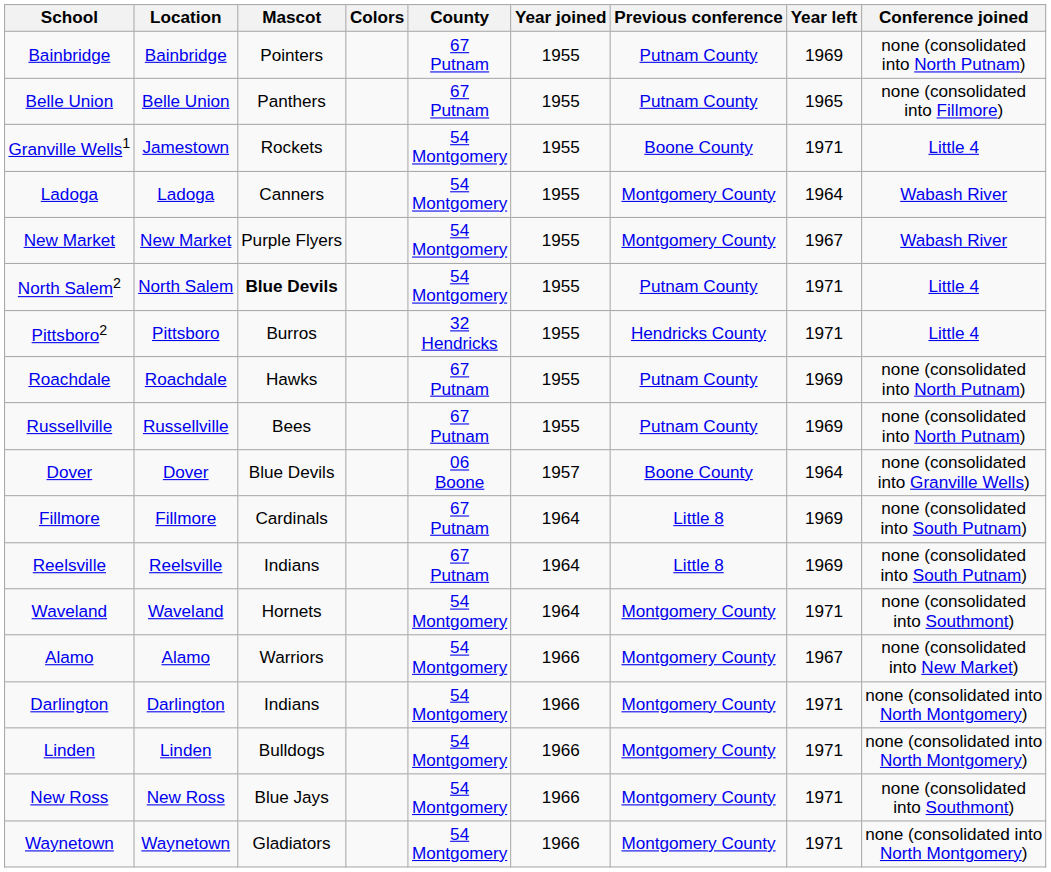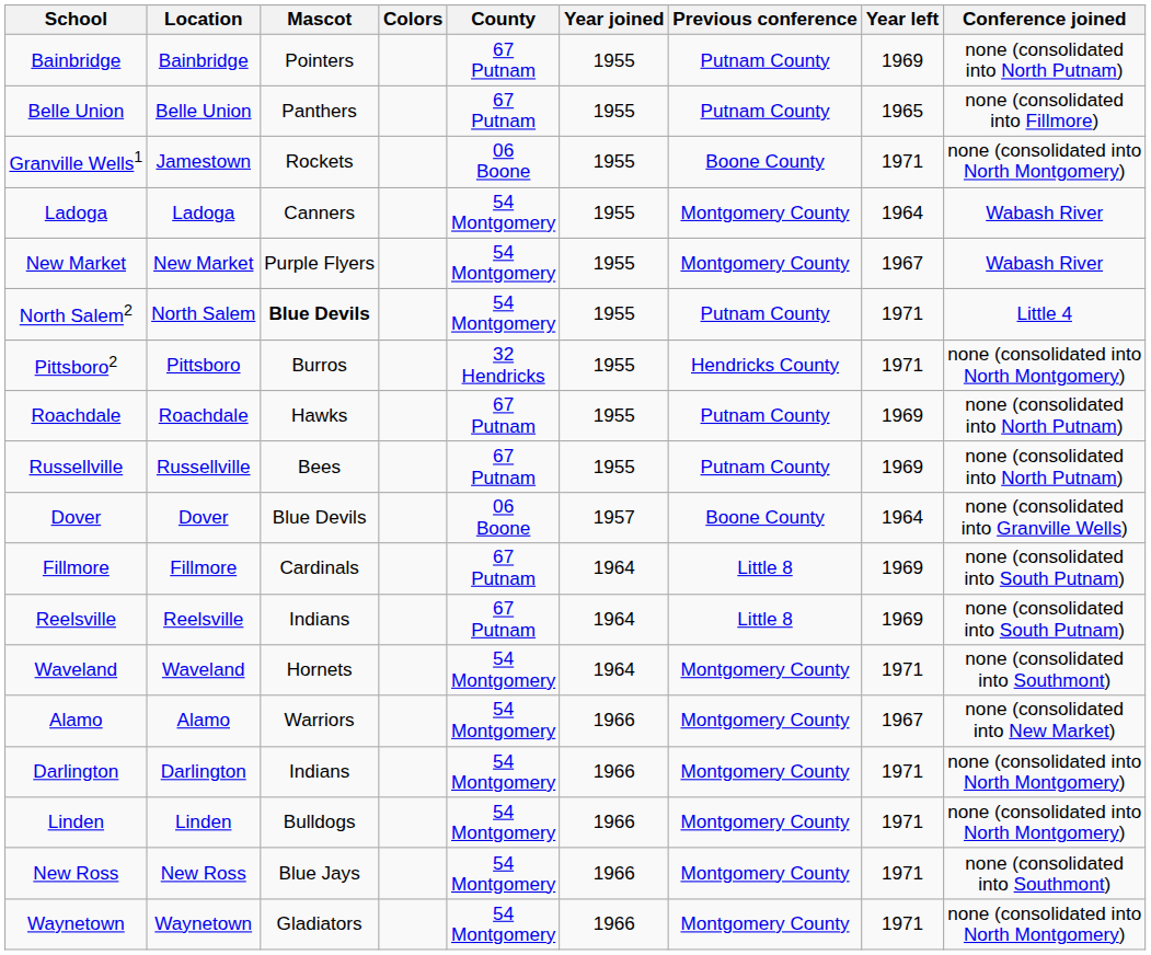 <table class="wikitable" style="text-align:center;">
 <tr>
 <th>School</th>
 <th>Location</th>
 <th>Mascot</th>
 <th>Colors</th>
 <th>County</th>
 <th>Year joined</th>
 <th>Previous conference</th>
 <th>Year left</th>
 <th>Conference joined</th>
 </tr>
 <tr>
 <td><a href='#'>Bainbridge</a></td>
 <td><a href='#'>Bainbridge</a></td>
 <td>Pointers</td>
 <td> </td>
 <td><a href='#'>67<br>Putnam</a></td>
 <td>1955</td>
 <td><a href='#'>Putnam County</a></td>
 <td>1969</td>
 <td>none (consolidated<br>into <a href='#'>North Putnam</a>)</td>
 </tr>
 <tr>
 <td><a href='#'>Belle Union</a></td>
 <td><a href='#'>Belle Union</a></td>
 <td>Panthers</td>
 <td> </td>
 <td><a href='#'>67<br>Putnam</a></td>
 <td>1955</td>
 <td><a href='#'>Putnam County</a></td>
 <td>1965</td>
 <td>none (consolidated<br>into <a href='#'>Fillmore</a>)</td>
 </tr>
 <tr>
 <td><a href='#'>Granville Wells</a><sup>1</sup></td>
 <td><a href='#'>Jamestown</a></td>
 <td>Rockets</td>
 <td> </td>
-<td><a href='#'>54<br>Montgomery</a></td>
+<td><a href='#'>06<br>Boone</a></td>
 <td>1955</td>
 <td><a href='#'>Boone County</a></td>
 <td>1971</td>
-<td><a href='#'>Little 4</a></td>
+<td>none (consolidated into<br><a href='#'>North Montgomery</a>)</td>
 </tr>
 <tr>
 <td><a href='#'>Ladoga</a></td>
 <td><a href='#'>Ladoga</a></td>
 <td>Canners</td>
 <td> </td>
 <td><a href='#'>54<br>Montgomery</a></td>
 <td>1955</td>
 <td><a href='#'>Montgomery County</a></td>
 <td>1964</td>
 <td><a href='#'>Wabash River</a></td>
 </tr>
 <tr>
 <td><a href='#'>New Market</a></td>
 <td><a href='#'>New Market</a></td>
 <td>Purple Flyers</td>
 <td> </td>
 <td><a href='#'>54<br>Montgomery</a></td>
 <td>1955</td>
 <td><a href='#'>Montgomery County</a></td>
 <td>1967</td>
 <td><a href='#'>Wabash River</a></td>
 </tr>
 <tr>
 <td><a href='#'>North Salem</a><sup>2</sup></td>
 <td><a href='#'>North Salem</a></td>
 <td><strong>Blue Devils</strong></td>
 <td> </td>
 <td><a href='#'>54<br>Montgomery</a></td>
 <td>1955</td>
 <td><a href='#'>Putnam County</a></td>
 <td>1971</td>
 <td><a href='#'>Little 4</a></td>
 </tr>
 <tr>
 <td><a href='#'>Pittsboro</a><sup>2</sup></td>
 <td><a href='#'>Pittsboro</a></td>
 <td>Burros</td>
 <td> </td>
 <td><a href='#'>32<br>Hendricks</a></td>
 <td>1955</td>
 <td><a href='#'>Hendricks County</a></td>
 <td>1971</td>
-<td><a href='#'>Little 4</a></td>
+<td>none (consolidated into<br><a href='#'>North Montgomery</a>)</td>
 </tr>
 <tr>
 <td><a href='#'>Roachdale</a></td>
 <td><a href='#'>Roachdale</a></td>
 <td>Hawks</td>
 <td> </td>
 <td><a href='#'>67<br>Putnam</a></td>
 <td>1955</td>
 <td><a href='#'>Putnam County</a></td>
 <td>1969</td>
 <td>none (consolidated<br>into <a href='#'>North Putnam</a>)</td>
 </tr>
 <tr>
 <td><a href='#'>Russellville</a></td>
 <td><a href='#'>Russellville</a></td>
 <td>Bees</td>
 <td> </td>
 <td><a href='#'>67<br>Putnam</a></td>
 <td>1955</td>
 <td><a href='#'>Putnam County</a></td>
 <td>1969</td>
 <td>none (consolidated<br>into <a href='#'>North Putnam</a>)</td>
 </tr>
 <tr>
 <td><a href='#'>Dover</a></td>
 <td><a href='#'>Dover</a></td>
 <td>Blue Devils</td>
 <td> </td>
 <td><a href='#'>06<br>Boone</a></td>
 <td>1957</td>
 <td><a href='#'>Boone County</a></td>
 <td>1964</td>
 <td>none (consolidated<br>into <a href='#'>Granville Wells</a>)</td>
 </tr>
 <tr>
 <td><a href='#'>Fillmore</a></td>
 <td><a href='#'>Fillmore</a></td>
 <td>Cardinals</td>
 <td> </td>
 <td><a href='#'>67<br>Putnam</a></td>
 <td>1964</td>
 <td><a href='#'>Little 8</a></td>
 <td>1969</td>
 <td>none (consolidated<br>into <a href='#'>South Putnam</a>)</td>
 </tr>
 <tr>
 <td><a href='#'>Reelsville</a></td>
 <td><a href='#'>Reelsville</a></td>
 <td>Indians</td>
 <td> </td>
 <td><a href='#'>67<br>Putnam</a></td>
 <td>1964</td>
 <td><a href='#'>Little 8</a></td>
 <td>1969</td>
 <td>none (consolidated<br>into <a href='#'>South Putnam</a>)</td>
 </tr>
 <tr>
 <td><a href='#'>Waveland</a></td>
 <td><a href='#'>Waveland</a></td>
 <td>Hornets</td>
 <td> </td>
 <td><a href='#'>54<br>Montgomery</a></td>
 <td>1964</td>
 <td><a href='#'>Montgomery County</a></td>
 <td>1971</td>
 <td>none (consolidated<br>into <a href='#'>Southmont</a>)</td>
 </tr>
 <tr>
 <td><a href='#'>Alamo</a></td>
 <td><a href='#'>Alamo</a></td>
 <td>Warriors</td>
 <td> </td>
 <td><a href='#'>54<br>Montgomery</a></td>
 <td>1966</td>
 <td><a href='#'>Montgomery County</a></td>
 <td>1967</td>
 <td>none (consolidated<br>into <a href='#'>New Market</a>)</td>
 </tr>
 <tr>
 <td><a href='#'>Darlington</a></td>
 <td><a href='#'>Darlington</a></td>
 <td>Indians</td>
 <td> </td>
 <td><a href='#'>54<br>Montgomery</a></td>
 <td>1966</td>
 <td><a href='#'>Montgomery County</a></td>
 <td>1971</td>
 <td>none (consolidated into<br><a href='#'>North Montgomery</a>)</td>
 </tr>
 <tr>
 <td><a href='#'>Linden</a></td>
 <td><a href='#'>Linden</a></td>
 <td>Bulldogs</td>
 <td> </td>
 <td><a href='#'>54<br>Montgomery</a></td>
 <td>1966</td>
 <td><a href='#'>Montgomery County</a></td>
 <td>1971</td>
 <td>none (consolidated into<br><a href='#'>North Montgomery</a>)</td>
 </tr>
 <tr>
 <td><a href='#'>New Ross</a></td>
 <td><a href='#'>New Ross</a></td>
 <td>Blue Jays</td>
 <td> </td>
 <td><a href='#'>54<br>Montgomery</a></td>
 <td>1966</td>
 <td><a href='#'>Montgomery County</a></td>
 <td>1971</td>
 <td>none (consolidated<br>into <a href='#'>Southmont</a>)</td>
 </tr>
 <tr>
 <td><a href='#'>Waynetown</a></td>
 <td><a href='#'>Waynetown</a></td>
 <td>Gladiators</td>
 <td> </td>
 <td><a href='#'>54<br>Montgomery</a></td>
 <td>1966</td>
 <td><a href='#'>Montgomery County</a></td>
 <td>1971</td>
 <td>none (consolidated into<br><a href='#'>North Montgomery</a>)</td>
 </tr>
 </table>
